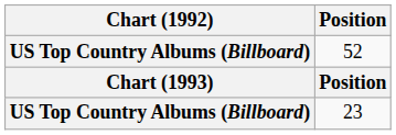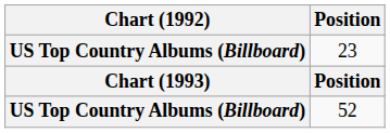 <table class="wikitable plainrowheaders" style="text-align:center">
 <tr>
 <th scope="col">Chart (1992)</th>
 <th scope="col">Position</th>
 </tr>
 <tr>
 <th scope="row">US Top Country Albums (<em>Billboard</em>)</th>
-<td>52</td>
+<td>23</td>
 </tr>
 <tr>
 <th scope="col">Chart (1993)</th>
 <th scope="col">Position</th>
 </tr>
 <tr>
 <th scope="row">US Top Country Albums (<em>Billboard</em>)</th>
-<td>23</td>
+<td>52</td>
 </tr>
 </table>
